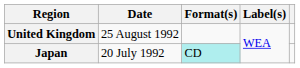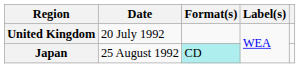 <table class="wikitable plainrowheaders">
 <tr>
 <th scope="col">Region</th>
 <th scope="col">Date</th>
 <th scope="col">Format(s)</th>
 <th scope="col">Label(s)</th>
 <th scope="col"></th>
 </tr>
 <tr>
 <th scope="row">United Kingdom</th>
-<td>25 August 1992</td>
+<td>20 July 1992</td>
 <td></td>
 <td rowspan="2"><a href='#'>WEA</a></td>
 <td></td>
 </tr>
 <tr>
 <th scope="row">Japan</th>
-<td>20 July 1992</td>
+<td>25 August 1992</td>
 <td style="background: paleturquoise;">CD</td>
 <td></td>
 </tr>
 </table>
